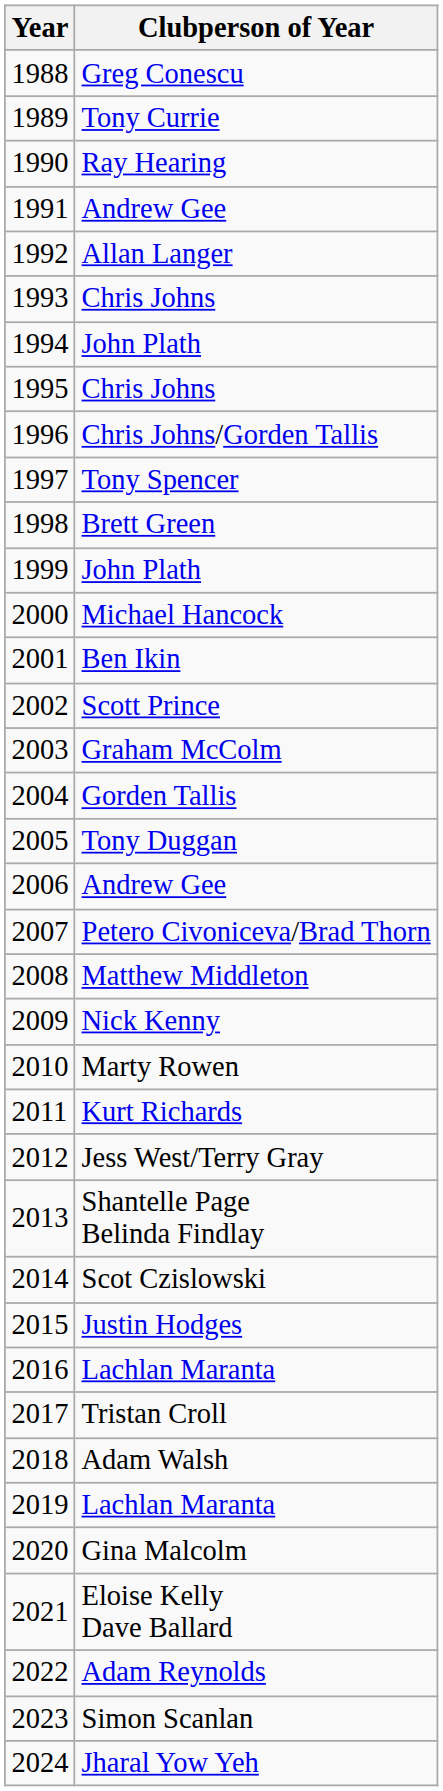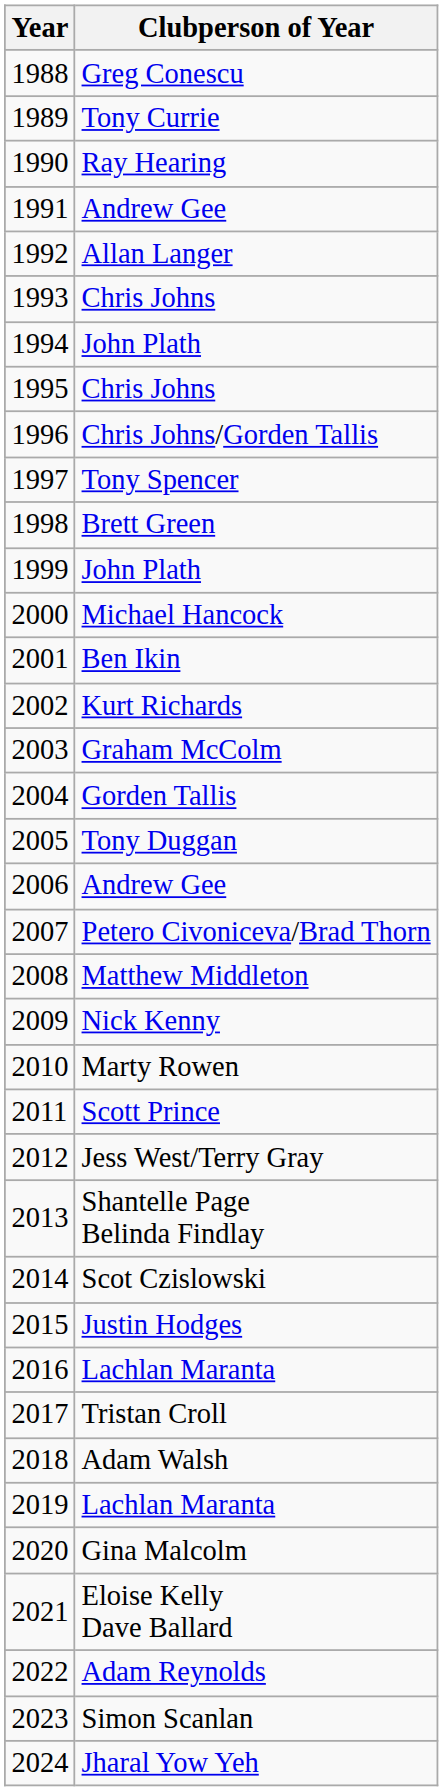 <table class="wikitable" align=left>
 <tr>
 <th>Year</th>
 <th>Clubperson of Year</th>
 </tr>
 <tr>
 <td>1988</td>
 <td><a href='#'>Greg Conescu</a></td>
 </tr>
 <tr>
 <td>1989</td>
 <td><a href='#'>Tony Currie</a></td>
 </tr>
 <tr>
 <td>1990</td>
 <td><a href='#'>Ray Hearing</a></td>
 </tr>
 <tr>
 <td>1991</td>
 <td><a href='#'>Andrew Gee</a></td>
 </tr>
 <tr>
 <td>1992</td>
 <td><a href='#'>Allan Langer</a></td>
 </tr>
 <tr>
 <td>1993</td>
 <td><a href='#'>Chris Johns</a></td>
 </tr>
 <tr>
 <td>1994</td>
 <td><a href='#'>John Plath</a></td>
 </tr>
 <tr>
 <td>1995</td>
 <td><a href='#'>Chris Johns</a></td>
 </tr>
 <tr>
 <td>1996</td>
 <td><a href='#'>Chris Johns</a>/<a href='#'>Gorden Tallis</a></td>
 </tr>
 <tr>
 <td>1997</td>
 <td><a href='#'>Tony Spencer</a></td>
 </tr>
 <tr>
 <td>1998</td>
 <td><a href='#'>Brett Green</a></td>
 </tr>
 <tr>
 <td>1999</td>
 <td><a href='#'>John Plath</a></td>
 </tr>
 <tr>
 <td>2000</td>
 <td><a href='#'>Michael Hancock</a></td>
 </tr>
 <tr>
 <td>2001</td>
 <td><a href='#'>Ben Ikin</a></td>
 </tr>
 <tr>
 <td>2002</td>
-<td><a href='#'>Scott Prince</a></td>
+<td><a href='#'>Kurt Richards</a></td>
 </tr>
 <tr>
 <td>2003</td>
 <td><a href='#'>Graham McColm</a></td>
 </tr>
 <tr>
 <td>2004</td>
 <td><a href='#'>Gorden Tallis</a></td>
 </tr>
 <tr>
 <td>2005</td>
 <td><a href='#'>Tony Duggan</a></td>
 </tr>
 <tr>
 <td>2006</td>
 <td><a href='#'>Andrew Gee</a></td>
 </tr>
 <tr>
 <td>2007</td>
 <td><a href='#'>Petero Civoniceva</a>/<a href='#'>Brad Thorn</a></td>
 </tr>
 <tr>
 <td>2008</td>
 <td><a href='#'>Matthew Middleton</a></td>
 </tr>
 <tr>
 <td>2009</td>
 <td><a href='#'>Nick Kenny</a></td>
 </tr>
 <tr>
 <td>2010</td>
 <td>Marty Rowen</td>
 </tr>
 <tr>
 <td>2011</td>
-<td><a href='#'>Kurt Richards</a></td>
+<td><a href='#'>Scott Prince</a></td>
 </tr>
 <tr>
 <td>2012</td>
 <td>Jess West/Terry Gray</td>
 </tr>
 <tr>
 <td>2013</td>
 <td>Shantelle Page<br>Belinda Findlay</td>
 </tr>
 <tr>
 <td>2014</td>
 <td>Scot Czislowski</td>
 </tr>
 <tr>
 <td>2015</td>
 <td><a href='#'>Justin Hodges</a></td>
 </tr>
 <tr>
 <td>2016</td>
 <td><a href='#'>Lachlan Maranta</a></td>
 </tr>
 <tr>
 <td>2017</td>
 <td>Tristan Croll</td>
 </tr>
 <tr>
 <td>2018</td>
 <td>Adam Walsh</td>
 </tr>
 <tr>
 <td>2019</td>
 <td><a href='#'>Lachlan Maranta</a></td>
 </tr>
 <tr>
 <td>2020</td>
 <td>Gina Malcolm</td>
 </tr>
 <tr>
 <td>2021</td>
 <td>Eloise Kelly<br>Dave Ballard</td>
 </tr>
 <tr>
 <td>2022</td>
 <td><a href='#'>Adam Reynolds</a></td>
 </tr>
 <tr>
 <td>2023</td>
 <td>Simon Scanlan</td>
 </tr>
 <tr>
 <td>2024</td>
 <td><a href='#'>Jharal Yow Yeh</a></td>
 </tr>
 </table>
